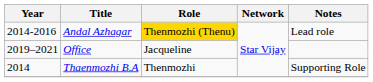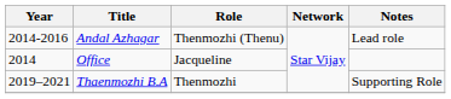 <table class="wikitable sortable">
 <tr>
 <th>Year</th>
 <th>Title</th>
 <th>Role</th>
 <th>Network</th>
 <th>Notes</th>
 </tr>
 <tr>
 <td>2014-2016</td>
 <td><em><a href='#'>Andal Azhagar</a></em></td>
-<td style="background: gold;">Thenmozhi (Thenu)</td>
+<td>Thenmozhi (Thenu)</td>
 <td rowspan="3"><a href='#'>Star Vijay</a></td>
 <td>Lead role </td>
 </tr>
 <tr>
-<td>2019–2021</td>
+<td>2014</td>
 <td><em><a href='#'>Office</a></em></td>
 <td>Jacqueline</td>
 <td></td>
 </tr>
 <tr>
-<td>2014</td>
+<td>2019–2021</td>
 <td><em><a href='#'>Thaenmozhi B.A</a></em></td>
 <td>Thenmozhi</td>
 <td>Supporting Role</td>
 </tr>
 <tr>
 </tr>
 </table>
